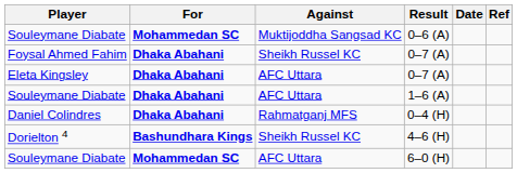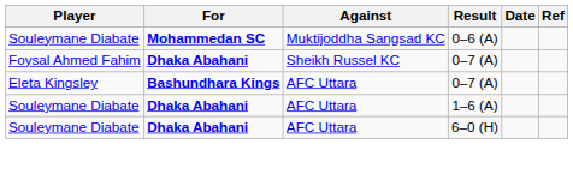 <table class="wikitable">
 <tr>
 <th>Player</th>
 <th>For</th>
 <th>Against</th>
 <th style="text-align:center">Result</th>
 <th>Date</th>
 <th>Ref</th>
 </tr>
 <tr>
 <td> <a href='#'>Souleymane Diabate</a></td>
 <td><strong><a href='#'>Mohammedan SC</a></strong></td>
 <td><a href='#'>Muktijoddha Sangsad KC</a></td>
 <td align="center">0–6 (A)</td>
 <td></td>
 <td></td>
 </tr>
 <tr>
 <td> <a href='#'>Foysal Ahmed Fahim</a></td>
 <td><strong><a href='#'>Dhaka Abahani</a></strong></td>
 <td><a href='#'>Sheikh Russel KC</a></td>
 <td align="center">0–7 (A)</td>
 <td></td>
 <td></td>
 </tr>
 <tr>
 <td> <a href='#'>Eleta Kingsley</a></td>
-<td><strong><a href='#'>Dhaka Abahani</a></strong></td>
+<td><strong><a href='#'>Bashundhara Kings</a></strong></td>
 <td><a href='#'>AFC Uttara</a></td>
 <td align="center">0–7 (A)</td>
 <td></td>
 <td></td>
 </tr>
 <tr>
 <td> <a href='#'>Souleymane Diabate</a></td>
 <td><strong><a href='#'>Dhaka Abahani</a></strong></td>
 <td><a href='#'>AFC Uttara</a></td>
 <td align="center">1–6 (A)</td>
 <td></td>
 <td></td>
 </tr>
 <tr>
-<td> <a href='#'>Daniel Colindres</a></td>
+<td> <a href='#'>Souleymane Diabate</a></td>
 <td><strong><a href='#'>Dhaka Abahani</a></strong></td>
-<td><a href='#'>Rahmatganj MFS</a></td>
-<td align="center">0–4 (H)</td>
-<td></td>
-<td></td>
-</tr>
-<tr>
-<td> <a href='#'>Dorielton</a> <sup>4</sup></td>
-<td><strong><a href='#'>Bashundhara Kings</a></strong></td>
-<td><a href='#'>Sheikh Russel KC</a></td>
-<td align="center">4–6 (H)</td>
-<td></td>
-<td></td>
-</tr>
-<tr>
-<td> <a href='#'>Souleymane Diabate</a></td>
-<td><strong><a href='#'>Mohammedan SC</a></strong></td>
 <td><a href='#'>AFC Uttara</a></td>
 <td align="center">6–0 (H)</td>
 <td></td>
 <td></td>
 </tr>
 </table>
